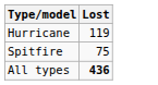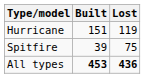 <table class="wikitable">
 <tr>
 <th>Type/model</th>
+<th>Built</th>
 <th>Lost</th>
 </tr>
 <tr>
 <td>Hurricane</td>
+<td align="right">151</td>
 <td align="right">119</td>
 </tr>
 <tr>
 <td>Spitfire</td>
+<td align="right">39</td>
 <td align="right">75</td>
 </tr>
 <tr>
 <td>All types</td>
+<td align="right"><strong>453</strong></td>
 <td align="right"><strong>436</strong></td>
 </tr>
 </table>
